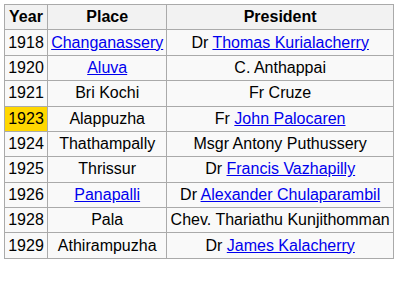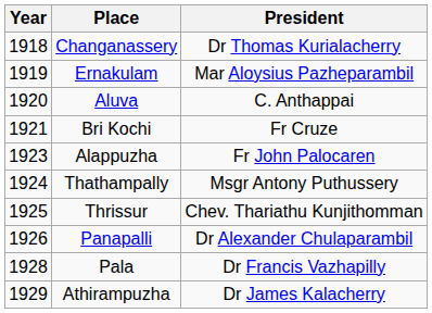 <table class="wikitable" style="text-align:center">
 <tr>
 </tr>
 <tr>
 <th scope=col>Year</th>
 <th scope=col>Place</th>
 <th scope=col>President</th>
 </tr>
 <tr>
 <td>1918</td>
 <td><a href='#'>Changanassery</a></td>
 <td>Dr <a href='#'>Thomas Kurialacherry</a></td>
 </tr>
 <tr>
+<td>1919</td>
+<td><a href='#'>Ernakulam</a></td>
+<td>Mar <a href='#'>Aloysius Pazheparambil</a></td>
+</tr>
+<tr>
 <td>1920</td>
 <td><a href='#'>Aluva</a></td>
 <td>C. Anthappai</td>
 </tr>
 <tr>
 <td>1921</td>
 <td>Bri Kochi</td>
 <td>Fr Cruze</td>
 </tr>
 <tr>
-<td style="background: gold;">1923</td>
+<td>1923</td>
 <td>Alappuzha</td>
 <td>Fr <a href='#'>John Palocaren</a></td>
 </tr>
 <tr>
 <td>1924</td>
 <td>Thathampally</td>
 <td>Msgr Antony Puthussery</td>
 </tr>
 <tr>
 <td>1925</td>
 <td>Thrissur</td>
-<td>Dr <a href='#'>Francis Vazhapilly</a></td>
+<td>Chev. Thariathu Kunjithomman</td>
 </tr>
 <tr>
 <td>1926</td>
 <td><a href='#'>Panapalli</a></td>
 <td>Dr <a href='#'>Alexander Chulaparambil</a></td>
 </tr>
 <tr>
 <td>1928</td>
 <td>Pala</td>
-<td>Chev. Thariathu Kunjithomman</td>
+<td>Dr <a href='#'>Francis Vazhapilly</a></td>
 </tr>
 <tr>
 <td>1929</td>
 <td>Athirampuzha</td>
 <td>Dr <a href='#'>James Kalacherry</a></td>
 </tr>
 </table>
